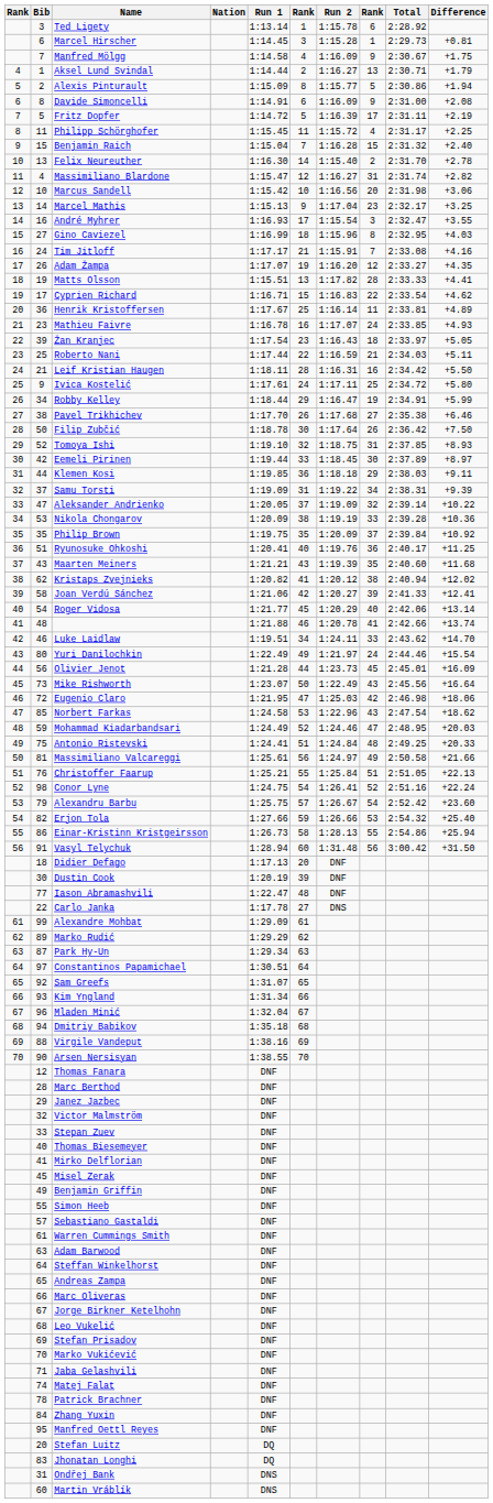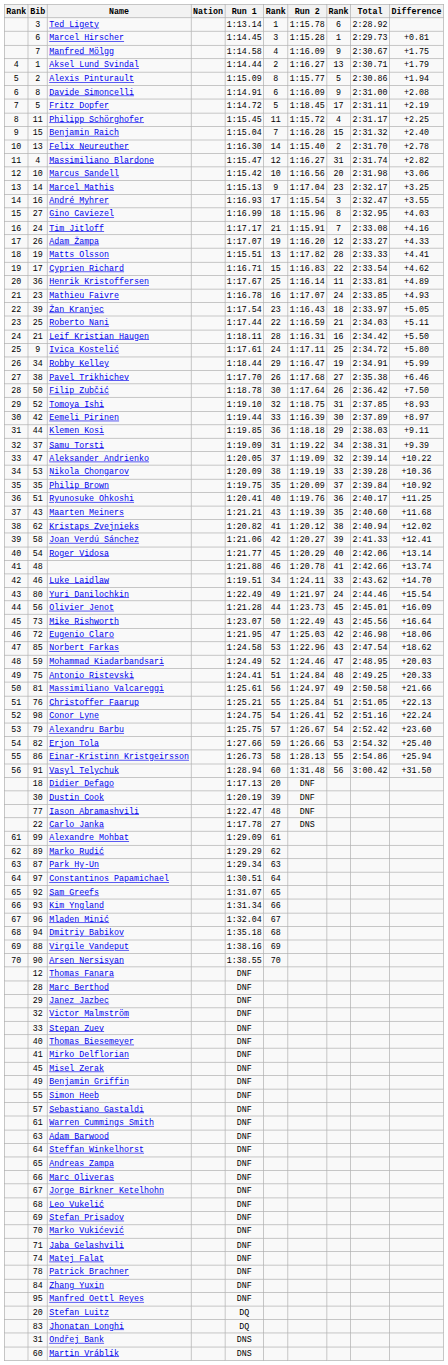 <table class="wikitable sortable" style="text-align:center">
 <tr>
 <th>Rank</th>
 <th>Bib</th>
 <th>Name</th>
 <th>Nation</th>
 <th>Run 1</th>
 <th>Rank</th>
 <th>Run 2</th>
 <th>Rank</th>
 <th>Total</th>
 <th>Difference</th>
 </tr>
 <tr>
 <td></td>
 <td>3</td>
 <td align=left><a href='#'>Ted Ligety</a></td>
 <td align=left></td>
 <td>1:13.14</td>
 <td>1</td>
 <td>1:15.78</td>
 <td>6</td>
 <td>2:28.92</td>
 <td></td>
 </tr>
 <tr>
 <td></td>
 <td>6</td>
 <td align=left><a href='#'>Marcel Hirscher</a></td>
 <td align=left></td>
 <td>1:14.45</td>
 <td>3</td>
 <td>1:15.28</td>
 <td>1</td>
 <td>2:29.73</td>
 <td>+0.81</td>
 </tr>
 <tr>
 <td></td>
 <td>7</td>
 <td align=left><a href='#'>Manfred Mölgg</a></td>
 <td align=left></td>
 <td>1:14.58</td>
 <td>4</td>
 <td>1:16.09</td>
 <td>9</td>
 <td>2:30.67</td>
 <td>+1.75</td>
 </tr>
 <tr>
 <td>4</td>
 <td>1</td>
 <td align=left><a href='#'>Aksel Lund Svindal</a></td>
 <td align=left></td>
 <td>1:14.44</td>
 <td>2</td>
 <td>1:16.27</td>
 <td>13</td>
 <td>2:30.71</td>
 <td>+1.79</td>
 </tr>
 <tr>
 <td>5</td>
 <td>2</td>
 <td align=left><a href='#'>Alexis Pinturault</a></td>
 <td align=left></td>
 <td>1:15.09</td>
 <td>8</td>
 <td>1:15.77</td>
 <td>5</td>
 <td>2:30.86</td>
 <td>+1.94</td>
 </tr>
 <tr>
 <td>6</td>
 <td>8</td>
 <td align=left><a href='#'>Davide Simoncelli</a></td>
 <td align=left></td>
 <td>1:14.91</td>
 <td>6</td>
 <td>1:16.09</td>
 <td>9</td>
 <td>2:31.00</td>
 <td>+2.08</td>
 </tr>
 <tr>
 <td>7</td>
 <td>5</td>
 <td align=left><a href='#'>Fritz Dopfer</a></td>
 <td align=left></td>
 <td>1:14.72</td>
 <td>5</td>
-<td>1:16.39</td>
+<td>1:18.45</td>
 <td>17</td>
 <td>2:31.11</td>
 <td>+2.19</td>
 </tr>
 <tr>
 <td>8</td>
 <td>11</td>
 <td align=left><a href='#'>Philipp Schörghofer</a></td>
 <td align=left></td>
 <td>1:15.45</td>
 <td>11</td>
 <td>1:15.72</td>
 <td>4</td>
 <td>2:31.17</td>
 <td>+2.25</td>
 </tr>
 <tr>
 <td>9</td>
 <td>15</td>
 <td align=left><a href='#'>Benjamin Raich</a></td>
 <td align=left></td>
 <td>1:15.04</td>
 <td>7</td>
 <td>1:16.28</td>
 <td>15</td>
 <td>2:31.32</td>
 <td>+2.40</td>
 </tr>
 <tr>
 <td>10</td>
 <td>13</td>
 <td align=left><a href='#'>Felix Neureuther</a></td>
 <td align=left></td>
 <td>1:16.30</td>
 <td>14</td>
 <td>1:15.40</td>
 <td>2</td>
 <td>2:31.70</td>
 <td>+2.78</td>
 </tr>
 <tr>
 <td>11</td>
 <td>4</td>
 <td align=left><a href='#'>Massimiliano Blardone</a></td>
 <td align=left></td>
 <td>1:15.47</td>
 <td>12</td>
 <td>1:16.27</td>
 <td>31</td>
 <td>2:31.74</td>
 <td>+2.82</td>
 </tr>
 <tr>
 <td>12</td>
 <td>10</td>
 <td align=left><a href='#'>Marcus Sandell</a></td>
 <td align=left></td>
 <td>1:15.42</td>
 <td>10</td>
 <td>1:16.56</td>
 <td>20</td>
 <td>2:31.98</td>
 <td>+3.06</td>
 </tr>
 <tr>
 <td>13</td>
 <td>14</td>
 <td align=left><a href='#'>Marcel Mathis</a></td>
 <td align=left></td>
 <td>1:15.13</td>
 <td>9</td>
 <td>1:17.04</td>
 <td>23</td>
 <td>2:32.17</td>
 <td>+3.25</td>
 </tr>
 <tr>
 <td>14</td>
 <td>16</td>
 <td align=left><a href='#'>André Myhrer</a></td>
 <td align=left></td>
 <td>1:16.93</td>
 <td>17</td>
 <td>1:15.54</td>
 <td>3</td>
 <td>2:32.47</td>
 <td>+3.55</td>
 </tr>
 <tr>
 <td>15</td>
 <td>27</td>
 <td align=left><a href='#'>Gino Caviezel</a></td>
 <td align=left></td>
 <td>1:16.99</td>
 <td>18</td>
 <td>1:15.96</td>
 <td>8</td>
 <td>2:32.95</td>
 <td>+4.03</td>
 </tr>
 <tr>
 <td>16</td>
 <td>24</td>
 <td align=left><a href='#'>Tim Jitloff</a></td>
 <td align=left></td>
 <td>1:17.17</td>
 <td>21</td>
 <td>1:15.91</td>
 <td>7</td>
 <td>2:33.08</td>
 <td>+4.16</td>
 </tr>
 <tr>
 <td>17</td>
 <td>26</td>
 <td align=left><a href='#'>Adam Žampa</a></td>
 <td align=left></td>
 <td>1:17.07</td>
 <td>19</td>
 <td>1:16.20</td>
 <td>12</td>
 <td>2:33.27</td>
-<td>+4.35</td>
+<td>+4.33</td>
 </tr>
 <tr>
 <td>18</td>
 <td>19</td>
 <td align=left><a href='#'>Matts Olsson</a></td>
 <td align=left></td>
 <td>1:15.51</td>
 <td>13</td>
 <td>1:17.82</td>
 <td>28</td>
 <td>2:33.33</td>
 <td>+4.41</td>
 </tr>
 <tr>
 <td>19</td>
 <td>17</td>
 <td align=left><a href='#'>Cyprien Richard</a></td>
 <td align=left></td>
 <td>1:16.71</td>
 <td>15</td>
 <td>1:16.83</td>
 <td>22</td>
 <td>2:33.54</td>
 <td>+4.62</td>
 </tr>
 <tr>
 <td>20</td>
 <td>36</td>
 <td align=left><a href='#'>Henrik Kristoffersen</a></td>
 <td align=left></td>
 <td>1:17.67</td>
 <td>25</td>
 <td>1:16.14</td>
 <td>11</td>
 <td>2:33.81</td>
 <td>+4.89</td>
 </tr>
 <tr>
 <td>21</td>
 <td>23</td>
 <td align=left><a href='#'>Mathieu Faivre</a></td>
 <td align=left></td>
 <td>1:16.78</td>
 <td>16</td>
 <td>1:17.07</td>
 <td>24</td>
 <td>2:33.85</td>
 <td>+4.93</td>
 </tr>
 <tr>
 <td>22</td>
 <td>39</td>
 <td align=left><a href='#'>Žan Kranjec</a></td>
 <td align=left></td>
 <td>1:17.54</td>
 <td>23</td>
 <td>1:16.43</td>
 <td>18</td>
 <td>2:33.97</td>
 <td>+5.05</td>
 </tr>
 <tr>
 <td>23</td>
 <td>25</td>
 <td align=left><a href='#'>Roberto Nani</a></td>
 <td align=left></td>
 <td>1:17.44</td>
 <td>22</td>
 <td>1:16.59</td>
 <td>21</td>
 <td>2:34.03</td>
 <td>+5.11</td>
 </tr>
 <tr>
 <td>24</td>
 <td>21</td>
 <td align=left><a href='#'>Leif Kristian Haugen</a></td>
 <td align=left></td>
 <td>1:18.11</td>
 <td>28</td>
 <td>1:16.31</td>
 <td>16</td>
 <td>2:34.42</td>
 <td>+5.50</td>
 </tr>
 <tr>
 <td>25</td>
 <td>9</td>
 <td align=left><a href='#'>Ivica Kostelić</a></td>
 <td align=left></td>
 <td>1:17.61</td>
 <td>24</td>
 <td>1:17.11</td>
 <td>25</td>
 <td>2:34.72</td>
 <td>+5.80</td>
 </tr>
 <tr>
 <td>26</td>
 <td>34</td>
 <td align=left><a href='#'>Robby Kelley</a></td>
 <td align=left></td>
 <td>1:18.44</td>
 <td>29</td>
 <td>1:16.47</td>
 <td>19</td>
 <td>2:34.91</td>
 <td>+5.99</td>
 </tr>
 <tr>
 <td>27</td>
 <td>38</td>
 <td align=left><a href='#'>Pavel Trikhichev</a></td>
 <td align=left></td>
 <td>1:17.70</td>
 <td>26</td>
 <td>1:17.68</td>
 <td>27</td>
 <td>2:35.38</td>
 <td>+6.46</td>
 </tr>
 <tr>
 <td>28</td>
 <td>50</td>
 <td align=left><a href='#'>Filip Zubčić</a></td>
 <td align=left></td>
 <td>1:18.78</td>
 <td>30</td>
 <td>1:17.64</td>
 <td>26</td>
 <td>2:36.42</td>
 <td>+7.50</td>
 </tr>
 <tr>
 <td>29</td>
 <td>52</td>
 <td align=left><a href='#'>Tomoya Ishi</a></td>
 <td align=left></td>
 <td>1:19.10</td>
 <td>32</td>
 <td>1:18.75</td>
 <td>31</td>
 <td>2:37.85</td>
 <td>+8.93</td>
 </tr>
 <tr>
 <td>30</td>
 <td>42</td>
 <td align=left><a href='#'>Eemeli Pirinen</a></td>
 <td align=left></td>
 <td>1:19.44</td>
 <td>33</td>
-<td>1:18.45</td>
+<td>1:16.39</td>
 <td>30</td>
 <td>2:37.89</td>
 <td>+8.97</td>
 </tr>
 <tr>
 <td>31</td>
 <td>44</td>
 <td align=left><a href='#'>Klemen Kosi</a></td>
 <td align=left></td>
 <td>1:19.85</td>
 <td>36</td>
 <td>1:18.18</td>
 <td>29</td>
 <td>2:38.03</td>
 <td>+9.11</td>
 </tr>
 <tr>
 <td>32</td>
 <td>37</td>
 <td align=left><a href='#'>Samu Torsti</a></td>
 <td align=left></td>
 <td>1:19.09</td>
 <td>31</td>
 <td>1:19.22</td>
 <td>34</td>
 <td>2:38.31</td>
 <td>+9.39</td>
 </tr>
 <tr>
 <td>33</td>
 <td>47</td>
 <td align=left><a href='#'>Aleksander Andrienko</a></td>
 <td align=left></td>
 <td>1:20.05</td>
 <td>37</td>
 <td>1:19.09</td>
 <td>32</td>
 <td>2:39.14</td>
 <td>+10.22</td>
 </tr>
 <tr>
 <td>34</td>
 <td>53</td>
 <td align=left><a href='#'>Nikola Chongarov</a></td>
 <td align=left></td>
 <td>1:20.09</td>
 <td>38</td>
 <td>1:19.19</td>
 <td>33</td>
 <td>2:39.28</td>
 <td>+10.36</td>
 </tr>
 <tr>
 <td>35</td>
 <td>35</td>
 <td align=left><a href='#'>Philip Brown</a></td>
 <td align=left></td>
 <td>1:19.75</td>
 <td>35</td>
 <td>1:20.09</td>
 <td>37</td>
 <td>2:39.84</td>
 <td>+10.92</td>
 </tr>
 <tr>
 <td>36</td>
 <td>51</td>
 <td align=left><a href='#'>Ryunosuke Ohkoshi</a></td>
 <td align=left></td>
 <td>1:20.41</td>
 <td>40</td>
 <td>1:19.76</td>
 <td>36</td>
 <td>2:40.17</td>
 <td>+11.25</td>
 </tr>
 <tr>
 <td>37</td>
 <td>43</td>
 <td align=left><a href='#'>Maarten Meiners</a></td>
 <td align=left></td>
 <td>1:21.21</td>
 <td>43</td>
 <td>1:19.39</td>
 <td>35</td>
 <td>2:40.60</td>
 <td>+11.68</td>
 </tr>
 <tr>
 <td>38</td>
 <td>62</td>
 <td align=left><a href='#'>Kristaps Zvejnieks</a></td>
 <td align=left></td>
 <td>1:20.82</td>
 <td>41</td>
 <td>1:20.12</td>
 <td>38</td>
 <td>2:40.94</td>
 <td>+12.02</td>
 </tr>
 <tr>
 <td>39</td>
 <td>58</td>
 <td align=left><a href='#'>Joan Verdú Sánchez</a></td>
 <td align=left></td>
 <td>1:21.06</td>
 <td>42</td>
 <td>1:20.27</td>
 <td>39</td>
 <td>2:41.33</td>
 <td>+12.41</td>
 </tr>
 <tr>
 <td>40</td>
 <td>54</td>
 <td align=left><a href='#'>Roger Vidosa</a></td>
 <td align=left></td>
 <td>1:21.77</td>
 <td>45</td>
 <td>1:20.29</td>
 <td>40</td>
 <td>2:42.06</td>
 <td>+13.14</td>
 </tr>
 <tr>
 <td>41</td>
 <td>48</td>
 <td align=left></td>
 <td align=left></td>
 <td>1:21.88</td>
 <td>46</td>
 <td>1:20.78</td>
 <td>41</td>
 <td>2:42.66</td>
 <td>+13.74</td>
 </tr>
 <tr>
 <td>42</td>
 <td>46</td>
 <td align=left><a href='#'>Luke Laidlaw</a></td>
 <td align=left></td>
 <td>1:19.51</td>
 <td>34</td>
 <td>1:24.11</td>
 <td>33</td>
 <td>2:43.62</td>
 <td>+14.70</td>
 </tr>
 <tr>
 <td>43</td>
 <td>80</td>
 <td align=left><a href='#'>Yuri Danilochkin</a></td>
 <td align=left></td>
 <td>1:22.49</td>
 <td>49</td>
 <td>1:21.97</td>
 <td>24</td>
 <td>2:44.46</td>
 <td>+15.54</td>
 </tr>
 <tr>
 <td>44</td>
 <td>56</td>
 <td align=left><a href='#'>Olivier Jenot</a></td>
 <td align=left></td>
 <td>1:21.28</td>
 <td>44</td>
 <td>1:23.73</td>
 <td>45</td>
 <td>2:45.01</td>
 <td>+16.09</td>
 </tr>
 <tr>
 <td>45</td>
 <td>73</td>
 <td align=left><a href='#'>Mike Rishworth</a></td>
 <td align=left></td>
 <td>1:23.07</td>
 <td>50</td>
 <td>1:22.49</td>
 <td>43</td>
 <td>2:45.56</td>
 <td>+16.64</td>
 </tr>
 <tr>
 <td>46</td>
 <td>72</td>
 <td align=left><a href='#'>Eugenio Claro</a></td>
 <td align=left></td>
 <td>1:21.95</td>
 <td>47</td>
 <td>1:25.03</td>
 <td>42</td>
 <td>2:46.98</td>
 <td>+18.06</td>
 </tr>
 <tr>
 <td>47</td>
 <td>85</td>
 <td align=left><a href='#'>Norbert Farkas</a></td>
 <td align=left></td>
 <td>1:24.58</td>
 <td>53</td>
 <td>1:22.96</td>
 <td>43</td>
 <td>2:47.54</td>
 <td>+18.62</td>
 </tr>
 <tr>
 <td>48</td>
 <td>59</td>
 <td align=left><a href='#'>Mohammad Kiadarbandsari</a></td>
 <td align=left></td>
 <td>1:24.49</td>
 <td>52</td>
 <td>1:24.46</td>
 <td>47</td>
 <td>2:48.95</td>
 <td>+20.03</td>
 </tr>
 <tr>
 <td>49</td>
 <td>75</td>
 <td align=left><a href='#'>Antonio Ristevski</a></td>
 <td align=left></td>
 <td>1:24.41</td>
 <td>51</td>
 <td>1:24.84</td>
 <td>48</td>
 <td>2:49.25</td>
 <td>+20.33</td>
 </tr>
 <tr>
 <td>50</td>
 <td>81</td>
 <td align=left><a href='#'>Massimiliano Valcareggi</a></td>
 <td align=left></td>
 <td>1:25.61</td>
 <td>56</td>
 <td>1:24.97</td>
 <td>49</td>
 <td>2:50.58</td>
 <td>+21.66</td>
 </tr>
 <tr>
 <td>51</td>
 <td>76</td>
 <td align=left><a href='#'>Christoffer Faarup</a></td>
 <td align=left></td>
 <td>1:25.21</td>
 <td>55</td>
 <td>1:25.84</td>
 <td>51</td>
 <td>2:51.05</td>
 <td>+22.13</td>
 </tr>
 <tr>
 <td>52</td>
 <td>98</td>
 <td align=left><a href='#'>Conor Lyne</a></td>
 <td align=left></td>
 <td>1:24.75</td>
 <td>54</td>
 <td>1:26.41</td>
 <td>52</td>
 <td>2:51.16</td>
 <td>+22.24</td>
 </tr>
 <tr>
 <td>53</td>
 <td>79</td>
 <td align=left><a href='#'>Alexandru Barbu</a></td>
 <td align=left></td>
 <td>1:25.75</td>
 <td>57</td>
 <td>1:26.67</td>
 <td>54</td>
 <td>2:52.42</td>
 <td>+23.60</td>
 </tr>
 <tr>
 <td>54</td>
 <td>82</td>
 <td align=left><a href='#'>Erjon Tola</a></td>
 <td align=left></td>
 <td>1:27.66</td>
 <td>59</td>
 <td>1:26.66</td>
 <td>53</td>
 <td>2:54.32</td>
 <td>+25.40</td>
 </tr>
 <tr>
 <td>55</td>
 <td>86</td>
 <td align=left><a href='#'>Einar-Kristinn Kristgeirsson</a></td>
 <td align=left></td>
 <td>1:26.73</td>
 <td>58</td>
 <td>1:28.13</td>
 <td>55</td>
 <td>2:54.86</td>
 <td>+25.94</td>
 </tr>
 <tr>
 <td>56</td>
 <td>91</td>
 <td align=left><a href='#'>Vasyl Telychuk</a></td>
 <td align=left></td>
 <td>1:28.94</td>
 <td>60</td>
 <td>1:31.48</td>
 <td>56</td>
 <td>3:00.42</td>
 <td>+31.50</td>
 </tr>
 <tr>
 <td></td>
 <td>18</td>
 <td align=left><a href='#'>Didier Defago</a></td>
 <td align=left></td>
 <td>1:17.13</td>
 <td>20</td>
 <td>DNF</td>
 <td></td>
 <td></td>
 <td></td>
 </tr>
 <tr>
 <td></td>
 <td>30</td>
 <td align=left><a href='#'>Dustin Cook</a></td>
 <td align=left></td>
 <td>1:20.19</td>
 <td>39</td>
 <td>DNF</td>
 <td></td>
 <td></td>
 <td></td>
 </tr>
 <tr>
 <td></td>
 <td>77</td>
 <td align=left><a href='#'>Iason Abramashvili</a></td>
 <td align=left></td>
 <td>1:22.47</td>
 <td>48</td>
 <td>DNF</td>
 <td></td>
 <td></td>
 <td></td>
 </tr>
 <tr>
 <td></td>
 <td>22</td>
 <td align=left><a href='#'>Carlo Janka</a></td>
 <td align=left></td>
 <td>1:17.78</td>
 <td>27</td>
 <td>DNS</td>
 <td></td>
 <td></td>
 <td></td>
 </tr>
 <tr>
 <td>61</td>
 <td>99</td>
 <td align=left><a href='#'>Alexandre Mohbat</a></td>
 <td align=left></td>
 <td>1:29.09</td>
 <td>61</td>
 <td></td>
 <td></td>
 <td></td>
 <td></td>
 </tr>
 <tr>
 <td>62</td>
 <td>89</td>
 <td align=left><a href='#'>Marko Rudić</a></td>
 <td align=left></td>
 <td>1:29.29</td>
 <td>62</td>
 <td></td>
 <td></td>
 <td></td>
 <td></td>
 </tr>
 <tr>
 <td>63</td>
 <td>87</td>
 <td align=left><a href='#'>Park Hy-Un</a></td>
 <td align=left></td>
 <td>1:29.34</td>
 <td>63</td>
 <td></td>
 <td></td>
 <td></td>
 <td></td>
 </tr>
 <tr>
 <td>64</td>
 <td>97</td>
 <td align=left><a href='#'>Constantinos Papamichael</a></td>
 <td align=left></td>
 <td>1:30.51</td>
 <td>64</td>
 <td></td>
 <td></td>
 <td></td>
 <td></td>
 </tr>
 <tr>
 <td>65</td>
 <td>92</td>
 <td align=left><a href='#'>Sam Greefs</a></td>
 <td align=left></td>
 <td>1:31.07</td>
 <td>65</td>
 <td></td>
 <td></td>
 <td></td>
 <td></td>
 </tr>
 <tr>
 <td>66</td>
 <td>93</td>
 <td align=left><a href='#'>Kim Yngland</a></td>
 <td align=left></td>
 <td>1:31.34</td>
 <td>66</td>
 <td></td>
 <td></td>
 <td></td>
 <td></td>
 </tr>
 <tr>
 <td>67</td>
 <td>96</td>
 <td align=left><a href='#'>Mladen Minić</a></td>
 <td align=left></td>
 <td>1:32.04</td>
 <td>67</td>
 <td></td>
 <td></td>
 <td></td>
 <td></td>
 </tr>
 <tr>
 <td>68</td>
 <td>94</td>
 <td align=left><a href='#'>Dmitriy Babikov</a></td>
 <td align=left></td>
 <td>1:35.18</td>
 <td>68</td>
 <td></td>
 <td></td>
 <td></td>
 <td></td>
 </tr>
 <tr>
 <td>69</td>
 <td>88</td>
 <td align=left><a href='#'>Virgile Vandeput</a></td>
 <td align=left></td>
 <td>1:38.16</td>
 <td>69</td>
 <td></td>
 <td></td>
 <td></td>
 <td></td>
 </tr>
 <tr>
 <td>70</td>
 <td>90</td>
 <td align=left><a href='#'>Arsen Nersisyan</a></td>
 <td align=left></td>
 <td>1:38.55</td>
 <td>70</td>
 <td></td>
 <td></td>
 <td></td>
 <td></td>
 </tr>
 <tr>
 <td></td>
 <td>12</td>
 <td align=left><a href='#'>Thomas Fanara</a></td>
 <td align=left></td>
 <td>DNF</td>
 <td></td>
 <td></td>
 <td></td>
 <td></td>
 <td></td>
 </tr>
 <tr>
 <td></td>
 <td>28</td>
 <td align=left><a href='#'>Marc Berthod</a></td>
 <td align=left></td>
 <td>DNF</td>
 <td></td>
 <td></td>
 <td></td>
 <td></td>
 <td></td>
 </tr>
 <tr>
 <td></td>
 <td>29</td>
 <td align=left><a href='#'>Janez Jazbec</a></td>
 <td align=left></td>
 <td>DNF</td>
 <td></td>
 <td></td>
 <td></td>
 <td></td>
 <td></td>
 </tr>
 <tr>
 <td></td>
 <td>32</td>
 <td align=left><a href='#'>Victor Malmström</a></td>
 <td align=left></td>
 <td>DNF</td>
 <td></td>
 <td></td>
 <td></td>
 <td></td>
 <td></td>
 </tr>
 <tr>
 <td></td>
 <td>33</td>
 <td align=left><a href='#'>Stepan Zuev</a></td>
 <td align=left></td>
 <td>DNF</td>
 <td></td>
 <td></td>
 <td></td>
 <td></td>
 <td></td>
 </tr>
 <tr>
 <td></td>
 <td>40</td>
 <td align=left><a href='#'>Thomas Biesemeyer</a></td>
 <td align=left></td>
 <td>DNF</td>
 <td></td>
 <td></td>
 <td></td>
 <td></td>
 <td></td>
 </tr>
 <tr>
 <td></td>
 <td>41</td>
 <td align=left><a href='#'>Mirko Delflorian</a></td>
 <td align=left></td>
 <td>DNF</td>
 <td></td>
 <td></td>
 <td></td>
 <td></td>
 <td></td>
 </tr>
 <tr>
 <td></td>
 <td>45</td>
 <td align=left><a href='#'>Misel Zerak</a></td>
 <td align=left></td>
 <td>DNF</td>
 <td></td>
 <td></td>
 <td></td>
 <td></td>
 <td></td>
 </tr>
 <tr>
 <td></td>
 <td>49</td>
 <td align=left><a href='#'>Benjamin Griffin</a></td>
 <td align=left></td>
 <td>DNF</td>
 <td></td>
 <td></td>
 <td></td>
 <td></td>
 <td></td>
 </tr>
 <tr>
 <td></td>
 <td>55</td>
 <td align=left><a href='#'>Simon Heeb</a></td>
 <td align=left></td>
 <td>DNF</td>
 <td></td>
 <td></td>
 <td></td>
 <td></td>
 <td></td>
 </tr>
 <tr>
 <td></td>
 <td>57</td>
 <td align=left><a href='#'>Sebastiano Gastaldi</a></td>
 <td align=left></td>
 <td>DNF</td>
 <td></td>
 <td></td>
 <td></td>
 <td></td>
 <td></td>
 </tr>
 <tr>
 <td></td>
 <td>61</td>
 <td align=left><a href='#'>Warren Cummings Smith</a></td>
 <td align=left></td>
 <td>DNF</td>
 <td></td>
 <td></td>
 <td></td>
 <td></td>
 <td></td>
 </tr>
 <tr>
 <td></td>
 <td>63</td>
 <td align=left><a href='#'>Adam Barwood</a></td>
 <td align=left></td>
 <td>DNF</td>
 <td></td>
 <td></td>
 <td></td>
 <td></td>
 <td></td>
 </tr>
 <tr>
 <td></td>
 <td>64</td>
 <td align=left><a href='#'>Steffan Winkelhorst</a></td>
 <td align=left></td>
 <td>DNF</td>
 <td></td>
 <td></td>
 <td></td>
 <td></td>
 <td></td>
 </tr>
 <tr>
 <td></td>
 <td>65</td>
 <td align=left><a href='#'>Andreas Zampa</a></td>
 <td align=left></td>
 <td>DNF</td>
 <td></td>
 <td></td>
 <td></td>
 <td></td>
 <td></td>
 </tr>
 <tr>
 <td></td>
 <td>66</td>
 <td align=left><a href='#'>Marc Oliveras</a></td>
 <td align=left></td>
 <td>DNF</td>
 <td></td>
 <td></td>
 <td></td>
 <td></td>
 <td></td>
 </tr>
 <tr>
 <td></td>
 <td>67</td>
 <td align=left><a href='#'>Jorge Birkner Ketelhohn</a></td>
 <td align=left></td>
 <td>DNF</td>
 <td></td>
 <td></td>
 <td></td>
 <td></td>
 <td></td>
 </tr>
 <tr>
 <td></td>
 <td>68</td>
 <td align=left><a href='#'>Leo Vukelić</a></td>
 <td align=left></td>
 <td>DNF</td>
 <td></td>
 <td></td>
 <td></td>
 <td></td>
 <td></td>
 </tr>
 <tr>
 <td></td>
 <td>69</td>
 <td align=left><a href='#'>Stefan Prisadov</a></td>
 <td align=left></td>
 <td>DNF</td>
 <td></td>
 <td></td>
 <td></td>
 <td></td>
 <td></td>
 </tr>
 <tr>
 <td></td>
 <td>70</td>
 <td align=left><a href='#'>Marko Vukićević</a></td>
 <td align=left></td>
 <td>DNF</td>
 <td></td>
 <td></td>
 <td></td>
 <td></td>
 <td></td>
 </tr>
 <tr>
 <td></td>
 <td>71</td>
 <td align=left><a href='#'>Jaba Gelashvili</a></td>
 <td align=left></td>
 <td>DNF</td>
 <td></td>
 <td></td>
 <td></td>
 <td></td>
 <td></td>
 </tr>
 <tr>
 <td></td>
 <td>74</td>
 <td align=left><a href='#'>Matej Falat</a></td>
 <td align=left></td>
 <td>DNF</td>
 <td></td>
 <td></td>
 <td></td>
 <td></td>
 <td></td>
 </tr>
 <tr>
 <td></td>
 <td>78</td>
 <td align=left><a href='#'>Patrick Brachner</a></td>
 <td align=left></td>
 <td>DNF</td>
 <td></td>
 <td></td>
 <td></td>
 <td></td>
 <td></td>
 </tr>
 <tr>
 <td></td>
 <td>84</td>
 <td align=left><a href='#'>Zhang Yuxin</a></td>
 <td align=left></td>
 <td>DNF</td>
 <td></td>
 <td></td>
 <td></td>
 <td></td>
 <td></td>
 </tr>
 <tr>
 <td></td>
 <td>95</td>
 <td align=left><a href='#'>Manfred Oettl Reyes</a></td>
 <td align=left></td>
 <td>DNF</td>
 <td></td>
 <td></td>
 <td></td>
 <td></td>
 <td></td>
 </tr>
 <tr>
 <td></td>
 <td>20</td>
 <td align=left><a href='#'>Stefan Luitz</a></td>
 <td align=left></td>
 <td>DQ</td>
 <td></td>
 <td></td>
 <td></td>
 <td></td>
 <td></td>
 </tr>
 <tr>
 <td></td>
 <td>83</td>
 <td align=left><a href='#'>Jhonatan Longhi</a></td>
 <td align=left></td>
 <td>DQ</td>
 <td></td>
 <td></td>
 <td></td>
 <td></td>
 <td></td>
 </tr>
 <tr>
 <td></td>
 <td>31</td>
 <td align=left><a href='#'>Ondřej Bank</a></td>
 <td align=left></td>
 <td>DNS</td>
 <td></td>
 <td></td>
 <td></td>
 <td></td>
 <td></td>
 </tr>
 <tr>
 <td></td>
 <td>60</td>
 <td align=left><a href='#'>Martin Vráblík</a></td>
 <td align=left></td>
 <td>DNS</td>
 <td></td>
 <td></td>
 <td></td>
 <td></td>
 <td></td>
 </tr>
 </table>
